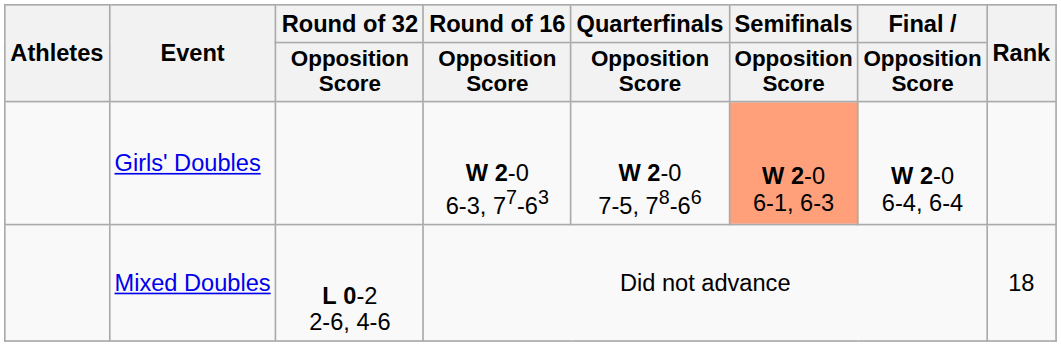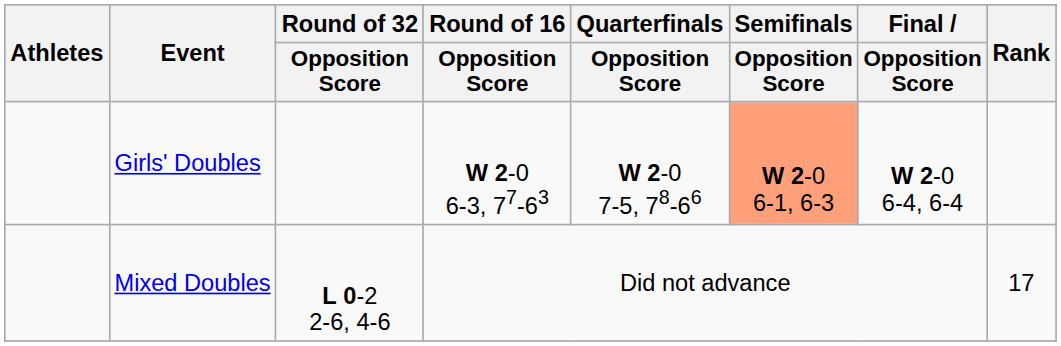 <table class=wikitable style="font-size:90%">
 <tr>
 <th rowspan="2">Athletes</th>
 <th rowspan="2">Event</th>
 <th>Round of 32</th>
 <th>Round of 16</th>
 <th>Quarterfinals</th>
 <th>Semifinals</th>
 <th>Final / </th>
 <th rowspan=2>Rank</th>
 </tr>
 <tr style="font-size:95%">
 <th>Opposition<br>Score</th>
 <th>Opposition<br>Score</th>
 <th>Opposition<br>Score</th>
 <th>Opposition<br>Score</th>
 <th>Opposition<br>Score</th>
 </tr>
 <tr align=center>
 <td align=left><br></td>
 <td align=left><a href='#'>Girls' Doubles</a></td>
 <td></td>
 <td><br><br><strong>W</strong> <strong>2</strong>-0 <br> 6-3, 7<sup>7</sup>-6<sup>3</sup></td>
 <td><br><br><strong>W</strong> <strong>2</strong>-0 <br> 7-5, 7<sup>8</sup>-6<sup>6</sup></td>
 <td style="background: lightsalmon;"><br><br><strong>W</strong> <strong>2</strong>-0 <br> 6-1, 6-3</td>
 <td><br><br><strong>W</strong> <strong>2</strong>-0 <br> 6-4, 6-4</td>
 <td></td>
 </tr>
 <tr align=center>
 <td align=left><br></td>
 <td align=left><a href='#'>Mixed Doubles</a></td>
 <td><br><br><strong>L</strong> <strong>0</strong>-2 <br> 2-6, 4-6</td>
 <td colspan=4>Did not advance</td>
-<td>18</td>
+<td>17</td>
 </tr>
 </table>
